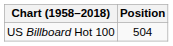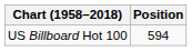 <table class="wikitable plainrowheaders">
 <tr>
 <th>Chart (1958–2018)</th>
 <th>Position</th>
 </tr>
 <tr>
 <td>US <em>Billboard</em> Hot 100</td>
-<td style="text-align:center;">504</td>
+<td style="text-align:center;">594</td>
 </tr>
 </table>
